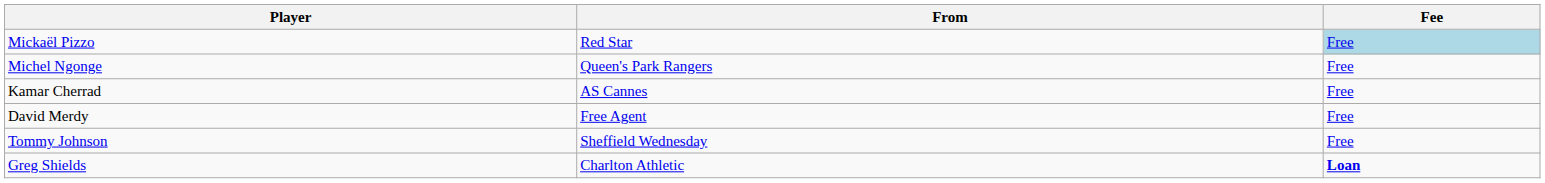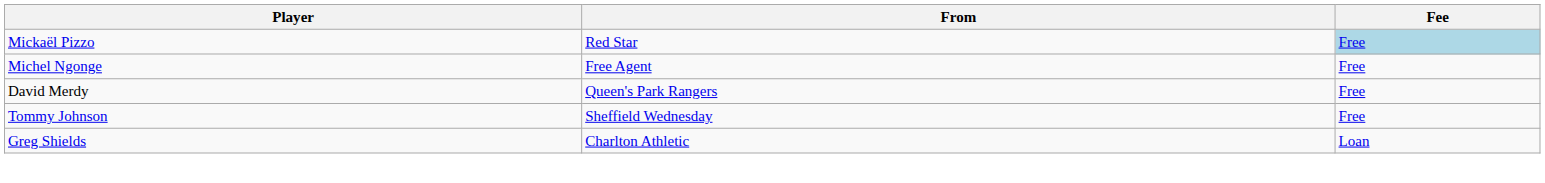 <table class="wikitable" style="text-align:center; font-size:95%;width:98%; text-align:left">
 <tr>
 <th>Player</th>
 <th>From</th>
 <th>Fee</th>
 </tr>
 <tr>
 <td> <a href='#'>Mickaël Pizzo</a></td>
 <td> <a href='#'>Red Star</a></td>
 <td style="background: lightblue;"><a href='#'>Free</a></td>
 </tr>
 <tr>
 <td> <a href='#'>Michel Ngonge</a></td>
-<td> <a href='#'>Queen's Park Rangers</a></td>
-<td><a href='#'>Free</a></td>
-</tr>
-<tr>
-<td> Kamar Cherrad</td>
-<td> <a href='#'>AS Cannes</a></td>
+<td><a href='#'>Free Agent</a></td>
 <td><a href='#'>Free</a></td>
 </tr>
 <tr>
 <td> David Merdy</td>
-<td><a href='#'>Free Agent</a></td>
+<td> <a href='#'>Queen's Park Rangers</a></td>
 <td><a href='#'>Free</a></td>
 </tr>
 <tr>
 <td> <a href='#'>Tommy Johnson</a></td>
 <td> <a href='#'>Sheffield Wednesday</a></td>
 <td><a href='#'>Free</a></td>
 </tr>
 <tr>
 <td> <a href='#'>Greg Shields</a></td>
 <td> <a href='#'>Charlton Athletic</a></td>
-<td><strong><a href='#'>Loan</a></strong></td>
+<td><a href='#'>Loan</a></td>
 </tr>
 </table>
